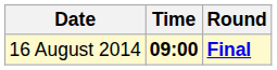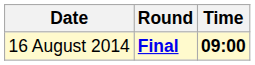 <table class="wikitable">
 <tr>
 <th>Date</th>
+<th>Round</th>
 <th>Time</th>
-<th>Round</th>
 </tr>
 <tr style=background:lemonchiffon>
 <td>16 August 2014</td>
+<td><strong><a href='#'>Final</a></strong></td>
 <td><strong>09:00</strong></td>
-<td><strong><a href='#'>Final</a></strong></td>
 </tr>
 </table>
